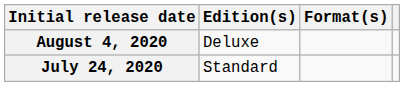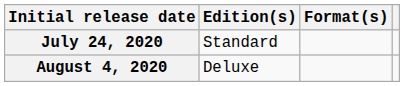 <table class="wikitable plainrowheaders">
 <tr>
 <th scope="col">Initial release date</th>
 <th scope="col">Edition(s)</th>
 <th scope="col">Format(s)</th>
 <th scope="col"></th>
 </tr>
 <tr>
+<th scope="row">July 24, 2020</th>
+<td>Standard</td>
+<td></td>
+<td></td>
+</tr>
+<tr>
 <th scope="row">August 4, 2020</th>
 <td>Deluxe</td>
 <td></td>
 <td></td>
 </tr>
-<tr>
-<th scope="row">July 24, 2020</th>
-<td>Standard</td>
-<td></td>
-<td></td>
-</tr>
 </table>
